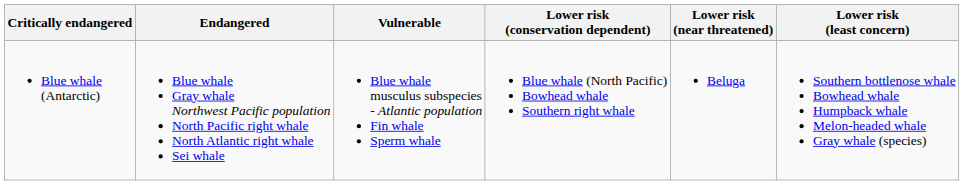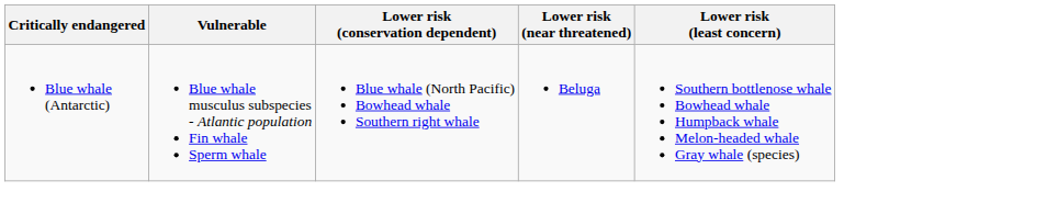 <table class="wikitable">
 <tr>
 <th>Critically endangered</th>
-<th>Endangered</th>
 <th>Vulnerable</th>
 <th>Lower risk<br>(conservation dependent)</th>
 <th>Lower risk<br>(near threatened)</th>
 <th>Lower risk<br>(least concern)</th>
 </tr>
 <tr style="vertical-align:top">
 <td><br><ul><li><a href='#'>Blue whale</a> <br>(Antarctic)</li></ul></td>
-<td><br><ul><li><a href='#'>Blue whale</a></li><li><a href='#'>Gray whale</a> <br><em>Northwest Pacific population</em></li><li><a href='#'>North Pacific right whale</a></li><li><a href='#'>North Atlantic right whale</a></li><li><a href='#'>Sei whale</a></li></ul></td>
 <td><br><ul><li><a href='#'>Blue whale</a> <br>musculus subspecies <br>- <em>Atlantic population</em></li><li><a href='#'>Fin whale</a></li><li><a href='#'>Sperm whale</a></li></ul></td>
 <td><br><ul><li><a href='#'>Blue whale</a> (North Pacific)</li><li><a href='#'>Bowhead whale</a></li><li><a href='#'>Southern right whale</a></li></ul></td>
 <td><br><ul><li><a href='#'>Beluga</a></li></ul></td>
 <td><br><ul><li><a href='#'>Southern bottlenose whale</a></li><li><a href='#'>Bowhead whale</a></li><li><a href='#'>Humpback whale</a></li><li><a href='#'>Melon-headed whale</a></li><li><a href='#'>Gray whale</a> (species)</li></ul></td>
 </tr>
 </table>
